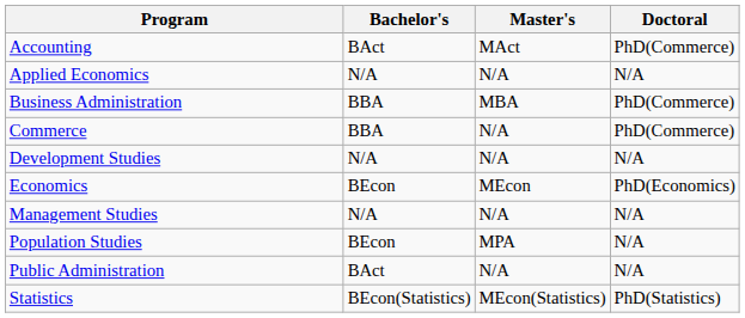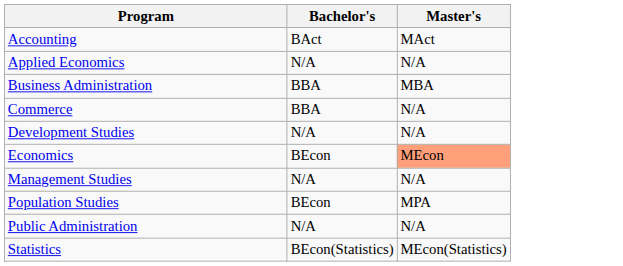 <table class="wikitable">
 <tr>
 <th width="300">Program</th>
 <th width="80">Bachelor's</th>
 <th width="80">Master's</th>
-<th width="80">Doctoral</th>
 </tr>
 <tr>
 <td><a href='#'>Accounting</a></td>
 <td>BAct</td>
 <td>MAct</td>
-<td>PhD(Commerce)</td>
 </tr>
 <tr>
 <td><a href='#'>Applied Economics</a></td>
-<td>N/A</td>
 <td>N/A</td>
 <td>N/A</td>
 </tr>
 <tr>
 <td><a href='#'>Business Administration</a></td>
 <td>BBA</td>
 <td>MBA</td>
-<td>PhD(Commerce)</td>
 </tr>
 <tr>
 <td><a href='#'>Commerce</a></td>
 <td>BBA</td>
 <td>N/A</td>
-<td>PhD(Commerce)</td>
 </tr>
 <tr>
 <td><a href='#'>Development Studies</a></td>
-<td>N/A</td>
 <td>N/A</td>
 <td>N/A</td>
 </tr>
 <tr>
 <td><a href='#'>Economics</a></td>
 <td>BEcon</td>
-<td>MEcon</td>
-<td>PhD(Economics)</td>
+<td style="background: lightsalmon;">MEcon</td>
 </tr>
 <tr>
 <td><a href='#'>Management Studies</a></td>
-<td>N/A</td>
 <td>N/A</td>
 <td>N/A</td>
 </tr>
 <tr>
 <td><a href='#'>Population Studies</a></td>
 <td>BEcon</td>
 <td>MPA</td>
-<td>N/A</td>
 </tr>
 <tr>
 <td><a href='#'>Public Administration</a></td>
-<td>BAct</td>
 <td>N/A</td>
 <td>N/A</td>
 </tr>
 <tr>
 <td><a href='#'>Statistics</a></td>
 <td>BEcon(Statistics)</td>
 <td>MEcon(Statistics)</td>
-<td>PhD(Statistics)</td>
 </tr>
 </table>
